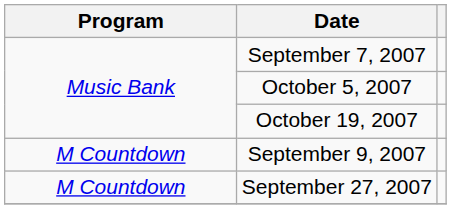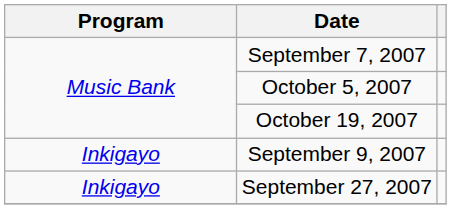 <table class="wikitable" style="text-align:center">
 <tr>
 <th width="170">Program</th>
 <th width="145">Date</th>
 <th class="unsortable"></th>
 </tr>
 <tr>
 <td rowspan="3"><em><a href='#'>Music Bank</a></em></td>
 <td>September 7, 2007</td>
 <td></td>
 </tr>
 <tr>
 <td>October 5, 2007</td>
 <td></td>
 </tr>
 <tr>
 <td>October 19, 2007</td>
 <td></td>
 </tr>
 <tr>
-<td><em><a href='#'>M Countdown</a></em></td>
+<td><em><a href='#'>Inkigayo</a></em></td>
 <td>September 9, 2007</td>
 <td></td>
 </tr>
 <tr>
-<td><em><a href='#'>M Countdown</a></em></td>
+<td><em><a href='#'>Inkigayo</a></em></td>
 <td>September 27, 2007</td>
 <td></td>
 </tr>
 <tr>
 </tr>
 </table>
